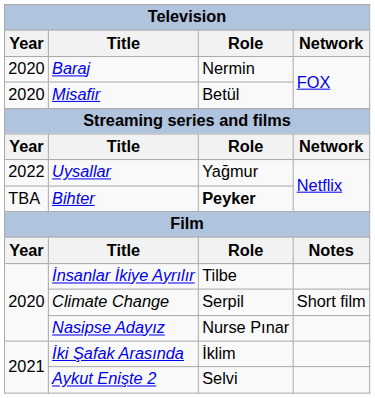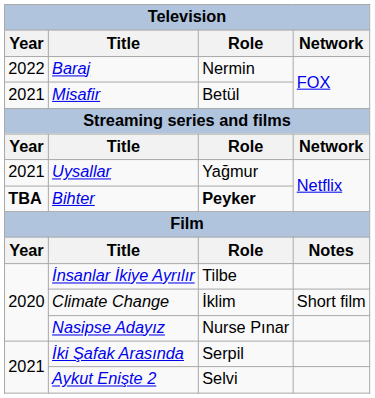 <table class="wikitable">
 <tr>
 <th colspan="4" style="background:LightSteelBlue">Television</th>
 </tr>
 <tr>
 <th>Year</th>
 <th>Title</th>
 <th>Role</th>
 <th>Network</th>
 </tr>
 <tr>
-<td>2020</td>
+<td>2022</td>
 <td><em><a href='#'>Baraj</a></em></td>
 <td>Nermin</td>
 <td rowspan="2"><a href='#'>FOX</a></td>
 </tr>
 <tr>
-<td>2020</td>
+<td>2021</td>
 <td><em><a href='#'>Misafir</a></em></td>
 <td>Betül</td>
 </tr>
 <tr>
 <th colspan="4" style="background:LightSteelBlue">Streaming series and films</th>
 </tr>
 <tr>
 <th>Year</th>
 <th>Title</th>
 <th>Role</th>
 <th>Network</th>
 </tr>
 <tr>
-<td>2022</td>
+<td>2021</td>
 <td><em><a href='#'>Uysallar</a></em></td>
 <td>Yağmur</td>
 <td rowspan="2"><a href='#'>Netflix</a></td>
 </tr>
 <tr>
-<td>TBA</td>
+<td><strong>TBA</strong></td>
 <td><em><a href='#'>Bihter</a></em></td>
 <td><strong>Peyker</strong></td>
 </tr>
 <tr>
 <th colspan="4" style="background:LightSteelBlue">Film</th>
 </tr>
 <tr>
 <th>Year</th>
 <th>Title</th>
 <th>Role</th>
 <th>Notes</th>
 </tr>
 <tr>
 <td rowspan="3">2020</td>
 <td><em><a href='#'>İnsanlar İkiye Ayrılır</a></em></td>
 <td>Tilbe</td>
 <td></td>
 </tr>
 <tr>
 <td><em>Climate Change</em></td>
-<td>Serpil</td>
+<td>İklim</td>
 <td>Short film</td>
 </tr>
 <tr>
 <td><em><a href='#'>Nasipse Adayız</a></em></td>
 <td>Nurse Pınar</td>
 <td></td>
 </tr>
 <tr>
 <td rowspan="2">2021</td>
 <td><em><a href='#'>İki Şafak Arasında</a></em></td>
-<td>İklim</td>
+<td>Serpil</td>
 <td></td>
 </tr>
 <tr>
 <td><em><a href='#'>Aykut Enişte 2</a></em></td>
 <td>Selvi</td>
 <td></td>
 </tr>
 </table>
